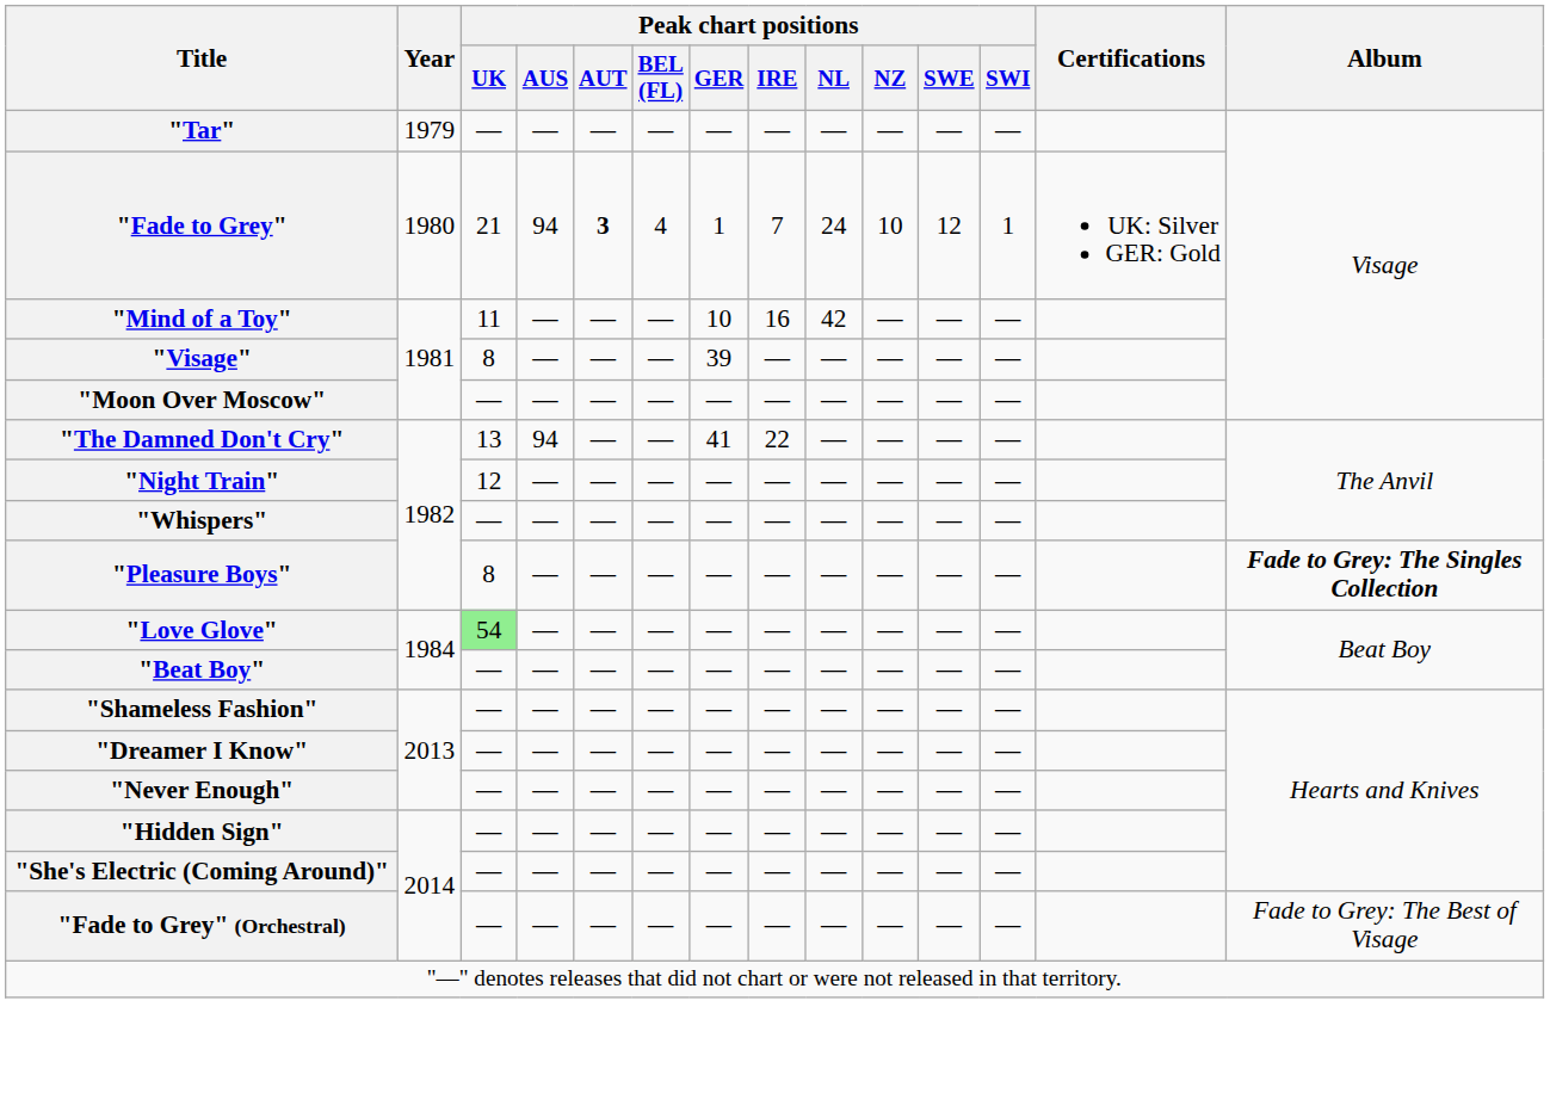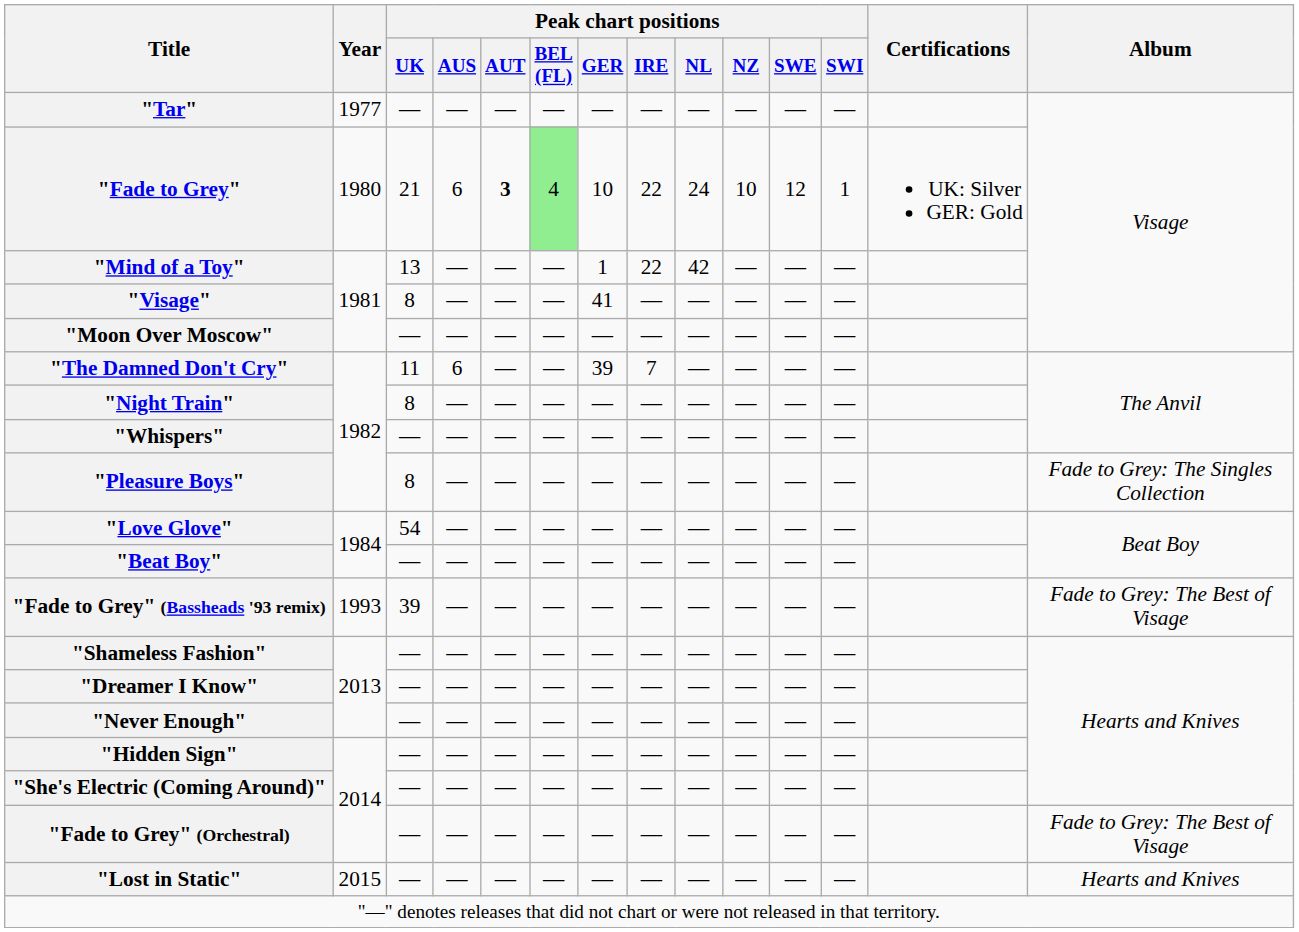 <table class="wikitable plainrowheaders" style="text-align:center;">
 <tr>
 <th rowspan="2" scope="col" style="width:15em;">Title</th>
 <th rowspan="2" scope="col" style="width:2em;">Year</th>
 <th colspan="10">Peak chart positions</th>
 <th rowspan="2">Certifications</th>
 <th rowspan="2" style="width:12em;">Album</th>
 </tr>
 <tr>
 <th scope="col" style="width:2em;font-size:90%;"><a href='#'>UK</a><br></th>
 <th scope="col" style="width:2em;font-size:90%;"><a href='#'>AUS</a><br></th>
 <th scope="col" style="width:2em;font-size:90%;"><a href='#'>AUT</a><br></th>
 <th scope="col" style="width:2em;font-size:90%;"><a href='#'>BEL (FL)</a><br></th>
 <th scope="col" style="width:2em;font-size:90%;"><a href='#'>GER</a><br></th>
 <th scope="col" style="width:2em;font-size:90%;"><a href='#'>IRE</a><br></th>
 <th scope="col" style="width:2em;font-size:90%;"><a href='#'>NL</a><br></th>
 <th scope="col" style="width:2em;font-size:90%;"><a href='#'>NZ</a><br></th>
 <th scope="col" style="width:2em;font-size:90%;"><a href='#'>SWE</a><br></th>
 <th scope="col" style="width:2em;font-size:90%;"><a href='#'>SWI</a><br></th>
 </tr>
 <tr>
 <th scope="row">"<a href='#'>Tar</a>"</th>
-<td>1979</td>
+<td>1977</td>
 <td>—</td>
 <td>—</td>
 <td>—</td>
 <td>—</td>
 <td>—</td>
 <td>—</td>
 <td>—</td>
 <td>—</td>
 <td>—</td>
 <td>—</td>
 <td></td>
 <td rowspan="5"><em>Visage</em></td>
 </tr>
 <tr>
 <th scope="row">"<a href='#'>Fade to Grey</a>"</th>
 <td>1980</td>
 <td>21</td>
-<td>94</td>
+<td>6</td>
 <td><strong>3</strong></td>
-<td>4</td>
-<td>1</td>
-<td>7</td>
+<td style="background: lightgreen;">4</td>
+<td>10</td>
+<td>22</td>
 <td>24</td>
 <td>10</td>
 <td>12</td>
 <td>1</td>
 <td><br><ul><li>UK: Silver</li><li>GER: Gold</li></ul></td>
 </tr>
 <tr>
 <th scope="row">"<a href='#'>Mind of a Toy</a>"</th>
 <td rowspan="3">1981</td>
-<td>11</td>
+<td>13</td>
 <td>—</td>
 <td>—</td>
 <td>—</td>
-<td>10</td>
-<td>16</td>
+<td>1</td>
+<td>22</td>
 <td>42</td>
 <td>—</td>
 <td>—</td>
 <td>—</td>
 <td></td>
 </tr>
 <tr>
 <th scope="row">"<a href='#'>Visage</a>"</th>
 <td>8</td>
 <td>—</td>
 <td>—</td>
 <td>—</td>
-<td>39</td>
+<td>41</td>
 <td>—</td>
 <td>—</td>
 <td>—</td>
 <td>—</td>
 <td>—</td>
 <td></td>
 </tr>
 <tr>
 <th scope="row">"Moon Over Moscow" </th>
 <td>—</td>
 <td>—</td>
 <td>—</td>
 <td>—</td>
 <td>—</td>
 <td>—</td>
 <td>—</td>
 <td>—</td>
 <td>—</td>
 <td>—</td>
 <td></td>
 </tr>
 <tr>
 <th scope="row">"<a href='#'>The Damned Don't Cry</a>"</th>
 <td rowspan="4">1982</td>
-<td>13</td>
-<td>94</td>
+<td>11</td>
+<td>6</td>
 <td>—</td>
 <td>—</td>
-<td>41</td>
-<td>22</td>
+<td>39</td>
+<td>7</td>
 <td>—</td>
 <td>—</td>
 <td>—</td>
 <td>—</td>
 <td></td>
 <td rowspan="3"><em>The Anvil</em></td>
 </tr>
 <tr>
 <th scope="row">"<a href='#'>Night Train</a>"</th>
-<td>12</td>
+<td>8</td>
 <td>—</td>
 <td>—</td>
 <td>—</td>
 <td>—</td>
 <td>—</td>
 <td>—</td>
 <td>—</td>
 <td>—</td>
 <td>—</td>
 <td></td>
 </tr>
 <tr>
 <th scope="row">"Whispers" </th>
 <td>—</td>
 <td>—</td>
 <td>—</td>
 <td>—</td>
 <td>—</td>
 <td>—</td>
 <td>—</td>
 <td>—</td>
 <td>—</td>
 <td>—</td>
 <td></td>
 </tr>
 <tr>
 <th scope="row">"<a href='#'>Pleasure Boys</a>"</th>
 <td>8</td>
 <td>—</td>
 <td>—</td>
 <td>—</td>
 <td>—</td>
 <td>—</td>
 <td>—</td>
 <td>—</td>
 <td>—</td>
 <td>—</td>
 <td></td>
-<td><strong><em>Fade to Grey: The Singles Collection</em></strong></td>
+<td><em>Fade to Grey: The Singles Collection</em></td>
 </tr>
 <tr>
 <th scope="row">"<a href='#'>Love Glove</a>"</th>
 <td rowspan="2">1984</td>
-<td style="background: lightgreen;">54</td>
+<td>54</td>
 <td>—</td>
 <td>—</td>
 <td>—</td>
 <td>—</td>
 <td>—</td>
 <td>—</td>
 <td>—</td>
 <td>—</td>
 <td>—</td>
 <td></td>
 <td rowspan="2"><em>Beat Boy</em></td>
 </tr>
 <tr>
 <th scope="row">"<a href='#'>Beat Boy</a>"</th>
 <td>—</td>
 <td>—</td>
 <td>—</td>
 <td>—</td>
 <td>—</td>
 <td>—</td>
 <td>—</td>
 <td>—</td>
 <td>—</td>
 <td>—</td>
 <td></td>
+</tr>
+<tr>
+<th scope="row">"Fade to Grey" <small>(<a href='#'>Bassheads</a> '93 remix)</small></th>
+<td>1993</td>
+<td>39</td>
+<td>—</td>
+<td>—</td>
+<td>—</td>
+<td>—</td>
+<td>—</td>
+<td>—</td>
+<td>—</td>
+<td>—</td>
+<td>—</td>
+<td></td>
+<td><em>Fade to Grey: The Best of Visage</em></td>
 </tr>
 <tr>
 <th scope="row">"Shameless Fashion"</th>
 <td rowspan="3">2013</td>
 <td>—</td>
 <td>—</td>
 <td>—</td>
 <td>—</td>
 <td>—</td>
 <td>—</td>
 <td>—</td>
 <td>—</td>
 <td>—</td>
 <td>—</td>
 <td></td>
 <td rowspan="5"><em>Hearts and Knives</em></td>
 </tr>
 <tr>
 <th scope="row">"Dreamer I Know"</th>
 <td>—</td>
 <td>—</td>
 <td>—</td>
 <td>—</td>
 <td>—</td>
 <td>—</td>
 <td>—</td>
 <td>—</td>
 <td>—</td>
 <td>—</td>
 <td></td>
 </tr>
 <tr>
 <th scope="row">"Never Enough"</th>
 <td>—</td>
 <td>—</td>
 <td>—</td>
 <td>—</td>
 <td>—</td>
 <td>—</td>
 <td>—</td>
 <td>—</td>
 <td>—</td>
 <td>—</td>
 <td></td>
 </tr>
 <tr>
 <th scope="row">"Hidden Sign"</th>
 <td rowspan="3">2014</td>
 <td>—</td>
 <td>—</td>
 <td>—</td>
 <td>—</td>
 <td>—</td>
 <td>—</td>
 <td>—</td>
 <td>—</td>
 <td>—</td>
 <td>—</td>
 <td></td>
 </tr>
 <tr>
 <th scope="row">"She's Electric (Coming Around)"</th>
 <td>—</td>
 <td>—</td>
 <td>—</td>
 <td>—</td>
 <td>—</td>
 <td>—</td>
 <td>—</td>
 <td>—</td>
 <td>—</td>
 <td>—</td>
 <td></td>
 </tr>
 <tr>
 <th scope="row">"Fade to Grey" <small>(Orchestral)</small></th>
 <td>—</td>
 <td>—</td>
 <td>—</td>
 <td>—</td>
 <td>—</td>
 <td>—</td>
 <td>—</td>
 <td>—</td>
 <td>—</td>
 <td>—</td>
 <td></td>
 <td><em>Fade to Grey: The Best of Visage</em></td>
 </tr>
 <tr>
+<th scope="row">"Lost in Static"</th>
+<td>2015</td>
+<td>—</td>
+<td>—</td>
+<td>—</td>
+<td>—</td>
+<td>—</td>
+<td>—</td>
+<td>—</td>
+<td>—</td>
+<td>—</td>
+<td>—</td>
+<td></td>
+<td><em>Hearts and Knives</em></td>
+</tr>
+<tr>
 <td colspan="14" style="font-size:90%">"—" denotes releases that did not chart or were not released in that territory.</td>
 </tr>
 </table>
